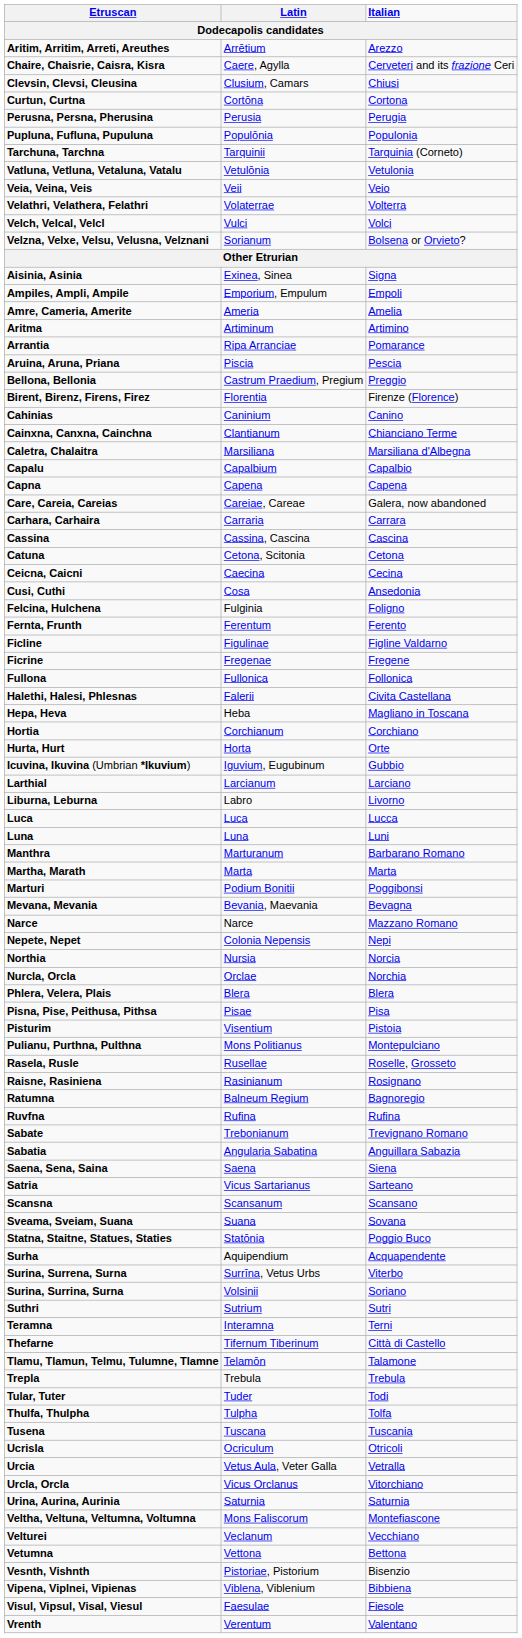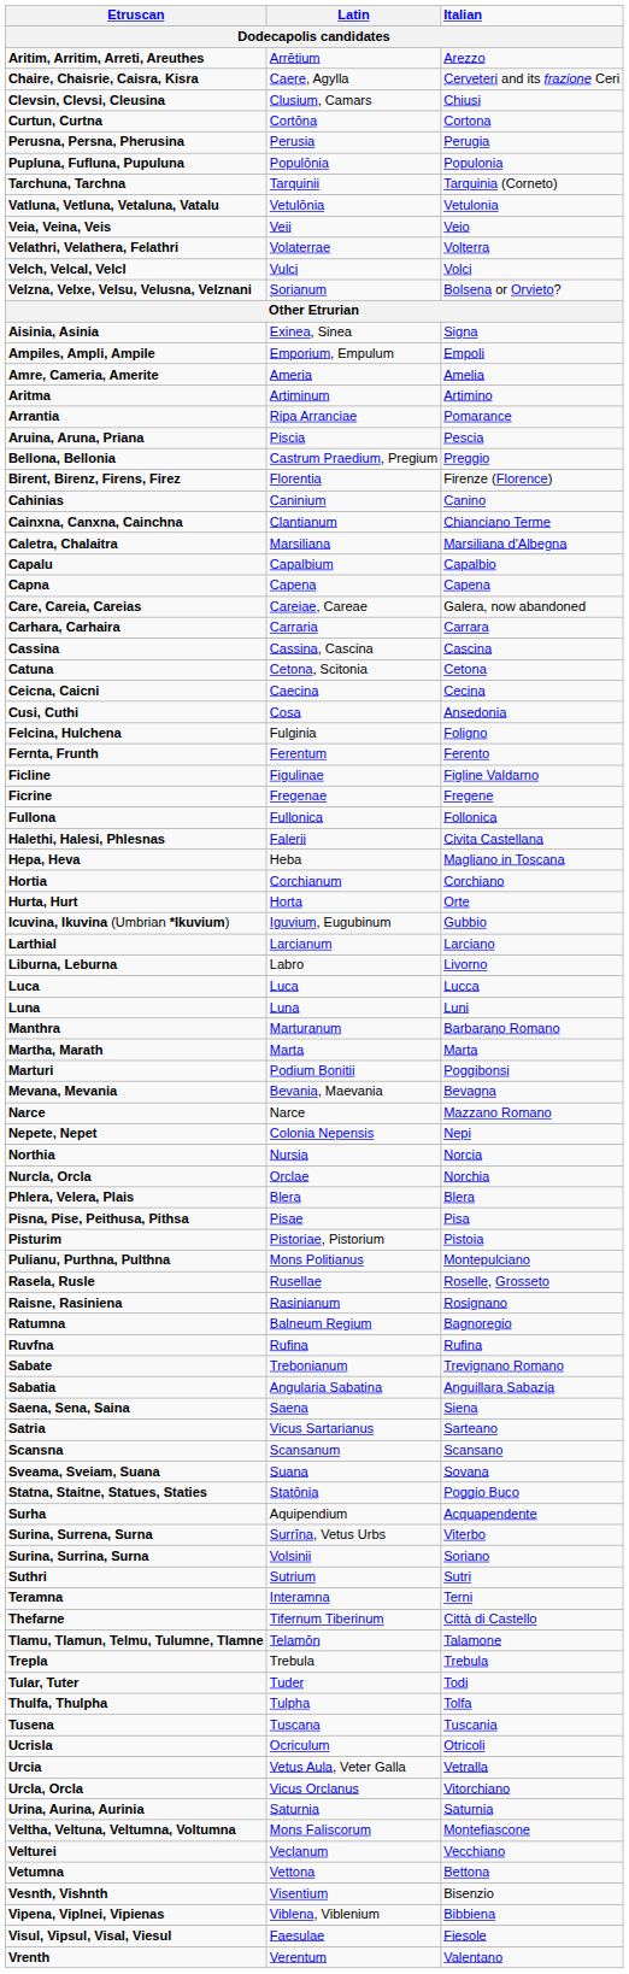 <table class="wikitable">
 <tr>
 <th><strong><a href='#'>Etruscan</a></strong></th>
 <th><strong><a href='#'>Latin</a></strong></th>
 <td><strong><a href='#'>Italian</a></strong></td>
 </tr>
 <tr>
 <th colspan=3><strong>Dodecapolis candidates</strong></th>
 </tr>
 <tr>
 <td><strong>Aritim, Arritim, Arreti, Areuthes</strong></td>
 <td><a href='#'>Arrētium</a></td>
 <td><a href='#'>Arezzo</a></td>
 </tr>
 <tr>
 <td><strong>Chaire, Chaisrie, Caisra, Kisra</strong></td>
 <td><a href='#'>Caere</a>, Agylla</td>
 <td><a href='#'>Cerveteri</a> and its <em><a href='#'>frazione</a></em> Ceri</td>
 </tr>
 <tr>
 <td><strong>Clevsin, Clevsi, Cleusina</strong></td>
 <td><a href='#'>Clusium</a>, Camars</td>
 <td><a href='#'>Chiusi</a></td>
 </tr>
 <tr>
 <td><strong>Curtun, Curtna</strong></td>
 <td><a href='#'>Cortōna</a></td>
 <td><a href='#'>Cortona</a></td>
 </tr>
 <tr>
 <td><strong>Perusna, Persna, Pherusina</strong></td>
 <td><a href='#'>Perusia</a></td>
 <td><a href='#'>Perugia</a></td>
 </tr>
 <tr>
 <td><strong>Pupluna, Fufluna, Pupuluna</strong></td>
 <td><a href='#'>Populōnia</a></td>
 <td><a href='#'>Populonia</a></td>
 </tr>
 <tr>
 <td><strong>Tarchuna, Tarchna</strong></td>
 <td><a href='#'>Tarquinii</a></td>
 <td><a href='#'>Tarquinia</a> (Corneto)</td>
 </tr>
 <tr>
 <td><strong>Vatluna, Vetluna, Vetaluna, Vatalu</strong></td>
 <td><a href='#'>Vetulōnia</a></td>
 <td><a href='#'>Vetulonia</a></td>
 </tr>
 <tr>
 <td><strong>Veia, Veina, Veis</strong></td>
 <td><a href='#'>Veii</a></td>
 <td><a href='#'>Veio</a></td>
 </tr>
 <tr>
 <td><strong>Velathri, Velathera, Felathri</strong></td>
 <td><a href='#'>Volaterrae</a></td>
 <td><a href='#'>Volterra</a></td>
 </tr>
 <tr>
 <td><strong>Velch, Velcal, Velcl</strong></td>
 <td><a href='#'>Vulci</a></td>
 <td><a href='#'>Volci</a></td>
 </tr>
 <tr>
 <td><strong>Velzna, Velxe, Velsu, Velusna, Velznani</strong></td>
 <td><a href='#'>Sorianum</a></td>
 <td><a href='#'>Bolsena</a> or <a href='#'>Orvieto</a>?</td>
 </tr>
 <tr>
 <th colspan=3><strong>Other Etrurian</strong></th>
 </tr>
 <tr>
 <td><strong>Aisinia, Asinia</strong></td>
 <td><a href='#'>Exinea</a>, Sinea</td>
 <td><a href='#'>Signa</a></td>
 </tr>
 <tr>
 <td><strong>Ampiles, Ampli, Ampile</strong></td>
 <td><a href='#'>Emporium</a>, Empulum</td>
 <td><a href='#'>Empoli</a></td>
 </tr>
 <tr>
 <td><strong>Amre, Cameria, Amerite</strong></td>
 <td><a href='#'>Ameria</a></td>
 <td><a href='#'>Amelia</a></td>
 </tr>
 <tr>
 <td><strong>Aritma</strong></td>
 <td><a href='#'>Artiminum</a></td>
 <td><a href='#'>Artimino</a></td>
 </tr>
 <tr>
 <td><strong>Arrantia</strong></td>
 <td><a href='#'>Ripa Arranciae</a></td>
 <td><a href='#'>Pomarance</a></td>
 </tr>
 <tr>
 <td><strong>Aruina, Aruna, Priana</strong></td>
 <td><a href='#'>Piscia</a></td>
 <td><a href='#'>Pescia</a></td>
 </tr>
 <tr>
 <td><strong>Bellona, Bellonia</strong></td>
 <td><a href='#'>Castrum Praedium</a>, Pregium</td>
 <td><a href='#'>Preggio</a></td>
 </tr>
 <tr>
 <td><strong>Birent, Birenz, Firens, Firez</strong></td>
 <td><a href='#'>Florentia</a></td>
 <td>Firenze (<a href='#'>Florence</a>)</td>
 </tr>
 <tr>
 <td><strong>Cahinias</strong></td>
 <td><a href='#'>Caninium</a></td>
 <td><a href='#'>Canino</a></td>
 </tr>
 <tr>
 <td><strong>Cainxna, Canxna, Cainchna</strong></td>
 <td><a href='#'>Clantianum</a></td>
 <td><a href='#'>Chianciano Terme</a></td>
 </tr>
 <tr>
 <td><strong>Caletra, Chalaitra</strong></td>
 <td><a href='#'>Marsiliana</a></td>
 <td><a href='#'>Marsiliana d'Albegna</a></td>
 </tr>
 <tr>
 <td><strong>Capalu</strong></td>
 <td><a href='#'>Capalbium</a></td>
 <td><a href='#'>Capalbio</a></td>
 </tr>
 <tr>
 <td><strong>Capna</strong></td>
 <td><a href='#'>Capena</a></td>
 <td><a href='#'>Capena</a></td>
 </tr>
 <tr>
 <td><strong>Care, Careia, Careias</strong></td>
 <td><a href='#'>Careiae</a>, Careae</td>
 <td>Galera, now abandoned</td>
 </tr>
 <tr>
 <td><strong>Carhara, Carhaira</strong></td>
 <td><a href='#'>Carraria</a></td>
 <td><a href='#'>Carrara</a></td>
 </tr>
 <tr>
 <td><strong>Cassina</strong></td>
 <td><a href='#'>Cassina</a>, Cascina</td>
 <td><a href='#'>Cascina</a></td>
 </tr>
 <tr>
 <td><strong>Catuna</strong></td>
 <td><a href='#'>Cetona</a>, Scitonia</td>
 <td><a href='#'>Cetona</a></td>
 </tr>
 <tr>
 <td><strong>Ceicna, Caicni</strong></td>
 <td><a href='#'>Caecina</a></td>
 <td><a href='#'>Cecina</a></td>
 </tr>
 <tr>
 <td><strong>Cusi, Cuthi</strong></td>
 <td><a href='#'>Cosa</a></td>
 <td><a href='#'>Ansedonia</a></td>
 </tr>
 <tr>
 <td><strong>Felcina, Hulchena</strong></td>
 <td>Fulginia</td>
 <td><a href='#'>Foligno</a></td>
 </tr>
 <tr>
 <td><strong>Fernta, Frunth</strong></td>
 <td><a href='#'>Ferentum</a></td>
 <td><a href='#'>Ferento</a></td>
 </tr>
 <tr>
 <td><strong>Ficline</strong></td>
 <td><a href='#'>Figulinae</a></td>
 <td><a href='#'>Figline Valdarno</a></td>
 </tr>
 <tr>
 <td><strong>Ficrine</strong></td>
 <td><a href='#'>Fregenae</a></td>
 <td><a href='#'>Fregene</a></td>
 </tr>
 <tr>
 <td><strong>Fullona</strong></td>
 <td><a href='#'>Fullonica</a></td>
 <td><a href='#'>Follonica</a></td>
 </tr>
 <tr>
 <td><strong>Halethi, Halesi, Phlesnas</strong></td>
 <td><a href='#'>Falerii</a></td>
 <td><a href='#'>Civita Castellana</a></td>
 </tr>
 <tr>
 <td><strong>Hepa, Heva</strong></td>
 <td>Heba</td>
 <td><a href='#'>Magliano in Toscana</a></td>
 </tr>
 <tr>
 <td><strong>Hortia</strong></td>
 <td><a href='#'>Corchianum</a></td>
 <td><a href='#'>Corchiano</a></td>
 </tr>
 <tr>
 <td><strong>Hurta, Hurt</strong></td>
 <td><a href='#'>Horta</a></td>
 <td><a href='#'>Orte</a></td>
 </tr>
 <tr>
 <td><strong>Icuvina, Ikuvina</strong> (Umbrian <strong>*Ikuvium</strong>)</td>
 <td><a href='#'>Iguvium</a>, Eugubinum</td>
 <td><a href='#'>Gubbio</a></td>
 </tr>
 <tr>
 <td><strong>Larthial</strong></td>
 <td><a href='#'>Larcianum</a></td>
 <td><a href='#'>Larciano</a></td>
 </tr>
 <tr>
 <td><strong>Liburna, Leburna</strong></td>
 <td>Labro</td>
 <td><a href='#'>Livorno</a></td>
 </tr>
 <tr>
 <td><strong>Luca</strong></td>
 <td><a href='#'>Luca</a></td>
 <td><a href='#'>Lucca</a></td>
 </tr>
 <tr>
 <td><strong>Luna</strong></td>
 <td><a href='#'>Luna</a></td>
 <td><a href='#'>Luni</a></td>
 </tr>
 <tr>
 <td><strong>Manthra</strong></td>
 <td><a href='#'>Marturanum</a></td>
 <td><a href='#'>Barbarano Romano</a></td>
 </tr>
 <tr>
 <td><strong>Martha, Marath</strong></td>
 <td><a href='#'>Marta</a></td>
 <td><a href='#'>Marta</a></td>
 </tr>
 <tr>
 <td><strong>Marturi</strong></td>
 <td><a href='#'>Podium Bonitii</a></td>
 <td><a href='#'>Poggibonsi</a></td>
 </tr>
 <tr>
 <td><strong>Mevana, Mevania</strong></td>
 <td><a href='#'>Bevania</a>, Maevania</td>
 <td><a href='#'>Bevagna</a></td>
 </tr>
 <tr>
 <td><strong>Narce</strong></td>
 <td>Narce</td>
 <td><a href='#'>Mazzano Romano</a></td>
 </tr>
 <tr>
 <td><strong>Nepete, Nepet</strong></td>
 <td><a href='#'>Colonia Nepensis</a></td>
 <td><a href='#'>Nepi</a></td>
 </tr>
 <tr>
 <td><strong>Northia</strong></td>
 <td><a href='#'>Nursia</a></td>
 <td><a href='#'>Norcia</a></td>
 </tr>
 <tr>
 <td><strong>Nurcla, Orcla</strong></td>
 <td><a href='#'>Orclae</a></td>
 <td><a href='#'>Norchia</a></td>
 </tr>
 <tr>
 <td><strong>Phlera, Velera, Plais</strong></td>
 <td><a href='#'>Blera</a></td>
 <td><a href='#'>Blera</a></td>
 </tr>
 <tr>
 <td><strong>Pisna, Pise, Peithusa, Pithsa</strong></td>
 <td><a href='#'>Pisae</a></td>
 <td><a href='#'>Pisa</a></td>
 </tr>
 <tr>
 <td><strong>Pisturim</strong></td>
-<td><a href='#'>Visentium</a></td>
+<td><a href='#'>Pistoriae</a>, Pistorium</td>
 <td><a href='#'>Pistoia</a></td>
 </tr>
 <tr>
 <td><strong>Pulianu, Purthna, Pulthna</strong></td>
 <td><a href='#'>Mons Politianus</a></td>
 <td><a href='#'>Montepulciano</a></td>
 </tr>
 <tr>
 <td><strong>Rasela, Rusle</strong></td>
 <td><a href='#'>Rusellae</a></td>
 <td><a href='#'>Roselle</a>, <a href='#'>Grosseto</a></td>
 </tr>
 <tr>
 <td><strong>Raisne, Rasiniena</strong></td>
 <td><a href='#'>Rasinianum</a></td>
 <td><a href='#'>Rosignano</a></td>
 </tr>
 <tr>
 <td><strong>Ratumna</strong></td>
 <td><a href='#'>Balneum Regium</a></td>
 <td><a href='#'>Bagnoregio</a></td>
 </tr>
 <tr>
 <td><strong>Ruvfna</strong></td>
 <td><a href='#'>Rufina</a></td>
 <td><a href='#'>Rufina</a></td>
 </tr>
 <tr>
 <td><strong>Sabate</strong></td>
 <td><a href='#'>Trebonianum</a></td>
 <td><a href='#'>Trevignano Romano</a></td>
 </tr>
 <tr>
 <td><strong>Sabatia</strong></td>
 <td><a href='#'>Angularia Sabatina</a></td>
 <td><a href='#'>Anguillara Sabazia</a></td>
 </tr>
 <tr>
 <td><strong>Saena, Sena, Saina</strong></td>
 <td><a href='#'>Saena</a></td>
 <td><a href='#'>Siena</a></td>
 </tr>
 <tr>
 <td><strong>Satria</strong></td>
 <td><a href='#'>Vicus Sartarianus</a></td>
 <td><a href='#'>Sarteano</a></td>
 </tr>
 <tr>
 <td><strong>Scansna</strong></td>
 <td><a href='#'>Scansanum</a></td>
 <td><a href='#'>Scansano</a></td>
 </tr>
 <tr>
 <td><strong>Sveama, Sveiam, Suana</strong></td>
 <td><a href='#'>Suana</a></td>
 <td><a href='#'>Sovana</a></td>
 </tr>
 <tr>
 <td><strong>Statna, Staitne, Statues, Staties</strong></td>
 <td><a href='#'>Statōnia</a></td>
 <td><a href='#'>Poggio Buco</a></td>
 </tr>
 <tr>
 <td><strong>Surha</strong></td>
 <td>Aquipendium</td>
 <td><a href='#'>Acquapendente</a></td>
 </tr>
 <tr>
 <td><strong>Surina, Surrena, Surna</strong></td>
 <td><a href='#'>Surrīna</a>, Vetus Urbs</td>
 <td><a href='#'>Viterbo</a></td>
 </tr>
 <tr>
 <td><strong>Surina, Surrina, Surna</strong></td>
 <td><a href='#'>Volsinii</a></td>
 <td><a href='#'>Soriano</a></td>
 </tr>
 <tr>
 <td><strong>Suthri</strong></td>
 <td><a href='#'>Sutrium</a></td>
 <td><a href='#'>Sutri</a></td>
 </tr>
 <tr>
 <td><strong>Teramna</strong></td>
 <td><a href='#'>Interamna</a></td>
 <td><a href='#'>Terni</a></td>
 </tr>
 <tr>
 <td><strong>Thefarne</strong></td>
 <td><a href='#'>Tifernum Tiberinum</a></td>
 <td><a href='#'>Città di Castello</a></td>
 </tr>
 <tr>
 <td><strong>Tlamu, Tlamun, Telmu, Tulumne, Tlamne</strong></td>
 <td><a href='#'>Telamōn</a></td>
 <td><a href='#'>Talamone</a></td>
 </tr>
 <tr>
 <td><strong>Trepla</strong></td>
 <td>Trebula</td>
 <td><a href='#'>Trebula</a></td>
 </tr>
 <tr>
 <td><strong>Tular, Tuter</strong></td>
 <td><a href='#'>Tuder</a></td>
 <td><a href='#'>Todi</a></td>
 </tr>
 <tr>
 <td><strong>Thulfa, Thulpha</strong></td>
 <td><a href='#'>Tulpha</a></td>
 <td><a href='#'>Tolfa</a></td>
 </tr>
 <tr>
 <td><strong>Tusena</strong></td>
 <td><a href='#'>Tuscana</a></td>
 <td><a href='#'>Tuscania</a></td>
 </tr>
 <tr>
 <td><strong>Ucrisla</strong></td>
 <td><a href='#'>Ocriculum</a></td>
 <td><a href='#'>Otricoli</a></td>
 </tr>
 <tr>
 <td><strong>Urcia</strong></td>
 <td><a href='#'>Vetus Aula</a>, Veter Galla</td>
 <td><a href='#'>Vetralla</a></td>
 </tr>
 <tr>
 <td><strong>Urcla, Orcla</strong></td>
 <td><a href='#'>Vicus Orclanus</a></td>
 <td><a href='#'>Vitorchiano</a></td>
 </tr>
 <tr>
 <td><strong>Urina, Aurina, Aurinia</strong></td>
 <td><a href='#'>Saturnia</a></td>
 <td><a href='#'>Saturnia</a></td>
 </tr>
 <tr>
 <td><strong>Veltha, Veltuna, Veltumna, Voltumna</strong></td>
 <td><a href='#'>Mons Faliscorum</a></td>
 <td><a href='#'>Montefiascone</a></td>
 </tr>
 <tr>
 <td><strong>Velturei</strong></td>
 <td><a href='#'>Veclanum</a></td>
 <td><a href='#'>Vecchiano</a></td>
 </tr>
 <tr>
 <td><strong>Vetumna</strong></td>
 <td><a href='#'>Vettona</a></td>
 <td><a href='#'>Bettona</a></td>
 </tr>
 <tr>
 <td><strong>Vesnth, Vishnth</strong></td>
-<td><a href='#'>Pistoriae</a>, Pistorium</td>
+<td><a href='#'>Visentium</a></td>
 <td>Bisenzio</td>
 </tr>
 <tr>
 <td><strong>Vipena, Viplnei, Vipienas</strong></td>
 <td><a href='#'>Viblena</a>, Viblenium</td>
 <td><a href='#'>Bibbiena</a></td>
 </tr>
 <tr>
 <td><strong>Visul, Vipsul, Visal, Viesul</strong></td>
 <td><a href='#'>Faesulae</a></td>
 <td><a href='#'>Fiesole</a></td>
 </tr>
 <tr>
 <td><strong>Vrenth</strong></td>
 <td><a href='#'>Verentum</a></td>
 <td><a href='#'>Valentano</a></td>
 </tr>
 </table>
